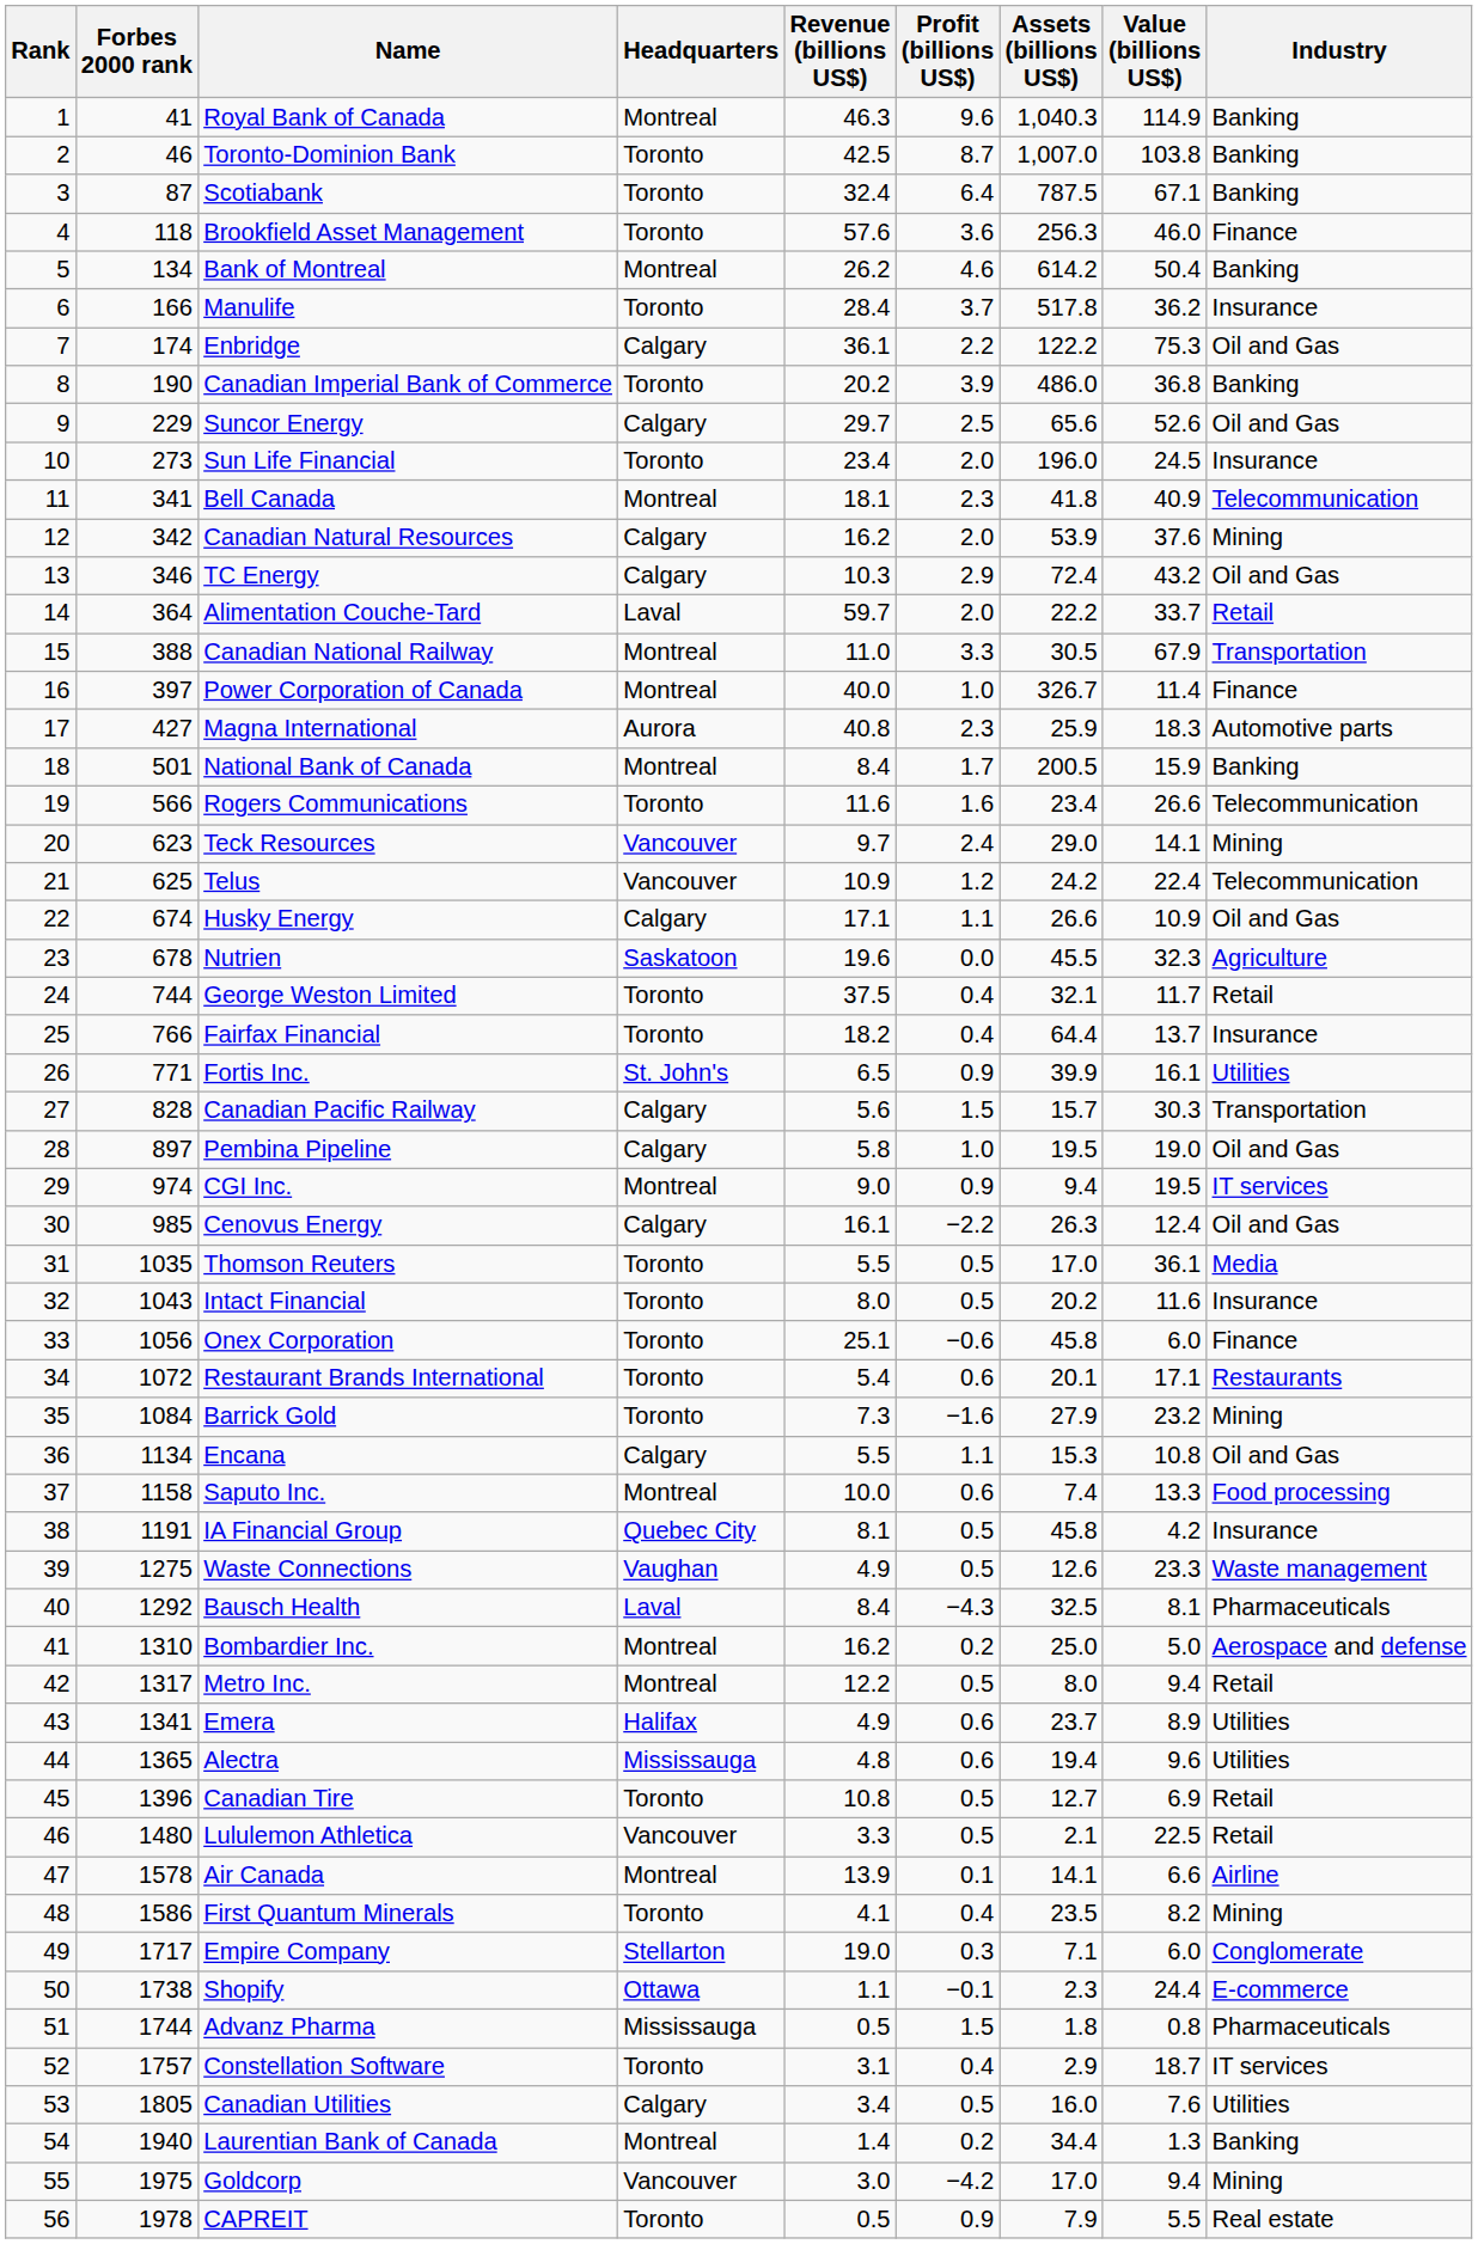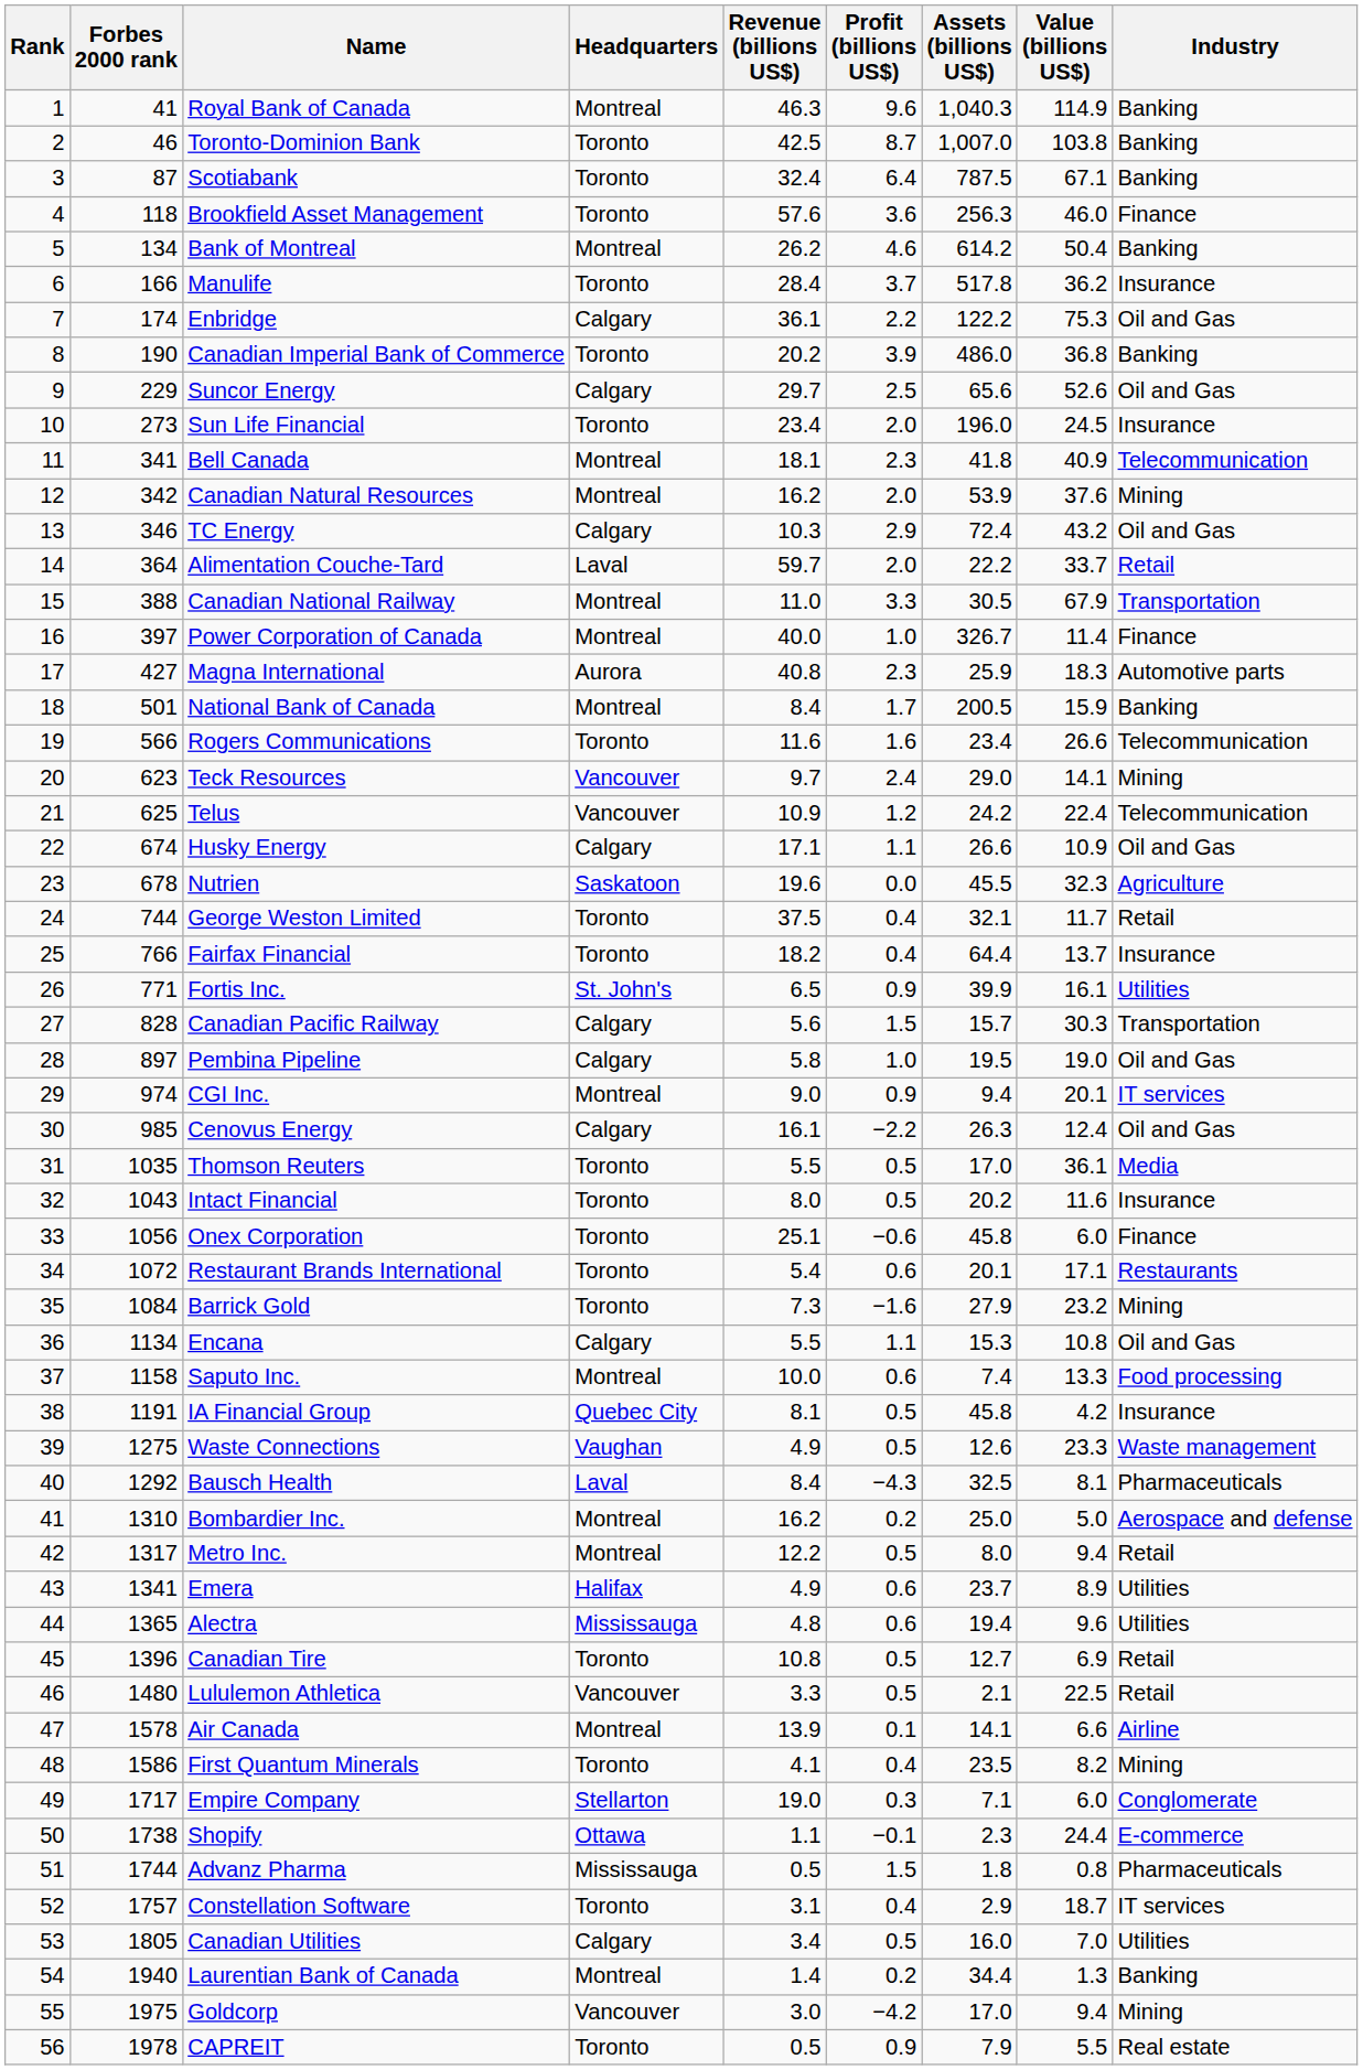 <table class="wikitable sortable" style="text-align:right;">
 <tr>
 <th align="center">Rank</th>
 <th align="center">Forbes <br>2000 rank</th>
 <th align="center">Name</th>
 <th align="center">Headquarters</th>
 <th align="center">Revenue<br>(billions <br>US$)</th>
 <th align="center">Profit<br>(billions <br>US$)</th>
 <th align="center">Assets<br>(billions <br>US$)</th>
 <th align="center">Value<br>(billions <br>US$)</th>
 <th align="center">Industry</th>
 </tr>
 <tr>
 <td>1</td>
 <td>41</td>
 <td align="left"><a href='#'>Royal Bank of Canada</a></td>
 <td align="left">Montreal</td>
 <td>46.3</td>
 <td>9.6</td>
 <td>1,040.3</td>
 <td>114.9</td>
 <td align="left">Banking</td>
 </tr>
 <tr>
 <td>2</td>
 <td>46</td>
 <td align="left"><a href='#'>Toronto-Dominion Bank</a></td>
 <td align="left">Toronto</td>
 <td>42.5</td>
 <td>8.7</td>
 <td>1,007.0</td>
 <td>103.8</td>
 <td align="left">Banking</td>
 </tr>
 <tr>
 <td>3</td>
 <td>87</td>
 <td align="left"><a href='#'>Scotiabank</a></td>
 <td align="left">Toronto</td>
 <td>32.4</td>
 <td>6.4</td>
 <td>787.5</td>
 <td>67.1</td>
 <td align="left">Banking</td>
 </tr>
 <tr>
 <td>4</td>
 <td>118</td>
 <td align="left"><a href='#'>Brookfield Asset Management</a></td>
 <td align="left">Toronto</td>
 <td>57.6</td>
 <td>3.6</td>
 <td>256.3</td>
 <td>46.0</td>
 <td align="left">Finance</td>
 </tr>
 <tr>
 <td>5</td>
 <td>134</td>
 <td align="left"><a href='#'>Bank of Montreal</a></td>
 <td align="left">Montreal</td>
 <td>26.2</td>
 <td>4.6</td>
 <td>614.2</td>
 <td>50.4</td>
 <td align="left">Banking</td>
 </tr>
 <tr>
 <td>6</td>
 <td>166</td>
 <td align="left"><a href='#'>Manulife</a></td>
 <td align="left">Toronto</td>
 <td>28.4</td>
 <td>3.7</td>
 <td>517.8</td>
 <td>36.2</td>
 <td align="left">Insurance</td>
 </tr>
 <tr>
 <td>7</td>
 <td>174</td>
 <td align="left"><a href='#'>Enbridge</a></td>
 <td align="left">Calgary</td>
 <td>36.1</td>
 <td>2.2</td>
 <td>122.2</td>
 <td>75.3</td>
 <td align="left">Oil and Gas</td>
 </tr>
 <tr>
 <td>8</td>
 <td>190</td>
 <td align="left"><a href='#'>Canadian Imperial Bank of Commerce</a></td>
 <td align="left">Toronto</td>
 <td>20.2</td>
 <td>3.9</td>
 <td>486.0</td>
 <td>36.8</td>
 <td align="left">Banking</td>
 </tr>
 <tr>
 <td>9</td>
 <td>229</td>
 <td align="left"><a href='#'>Suncor Energy</a></td>
 <td align="left">Calgary</td>
 <td>29.7</td>
 <td>2.5</td>
 <td>65.6</td>
 <td>52.6</td>
 <td align="left">Oil and Gas</td>
 </tr>
 <tr>
 <td>10</td>
 <td>273</td>
 <td align="left"><a href='#'>Sun Life Financial</a></td>
 <td align="left">Toronto</td>
 <td>23.4</td>
 <td>2.0</td>
 <td>196.0</td>
 <td>24.5</td>
 <td align="left">Insurance</td>
 </tr>
 <tr>
 <td>11</td>
 <td>341</td>
 <td align="left"><a href='#'>Bell Canada</a></td>
 <td align="left">Montreal</td>
 <td>18.1</td>
 <td>2.3</td>
 <td>41.8</td>
 <td>40.9</td>
 <td align="left"><a href='#'>Telecommunication</a></td>
 </tr>
 <tr>
 <td>12</td>
 <td>342</td>
 <td align="left"><a href='#'>Canadian Natural Resources</a></td>
-<td align="left">Calgary</td>
+<td align="left">Montreal</td>
 <td>16.2</td>
 <td>2.0</td>
 <td>53.9</td>
 <td>37.6</td>
 <td align="left">Mining</td>
 </tr>
 <tr>
 <td>13</td>
 <td>346</td>
 <td align="left"><a href='#'>TC Energy</a></td>
 <td align="left">Calgary</td>
 <td>10.3</td>
 <td>2.9</td>
 <td>72.4</td>
 <td>43.2</td>
 <td align="left">Oil and Gas</td>
 </tr>
 <tr>
 <td>14</td>
 <td>364</td>
 <td align="left"><a href='#'>Alimentation Couche-Tard</a></td>
 <td align="left">Laval</td>
 <td>59.7</td>
 <td>2.0</td>
 <td>22.2</td>
 <td>33.7</td>
 <td align="left"><a href='#'>Retail</a></td>
 </tr>
 <tr>
 <td>15</td>
 <td>388</td>
 <td align="left"><a href='#'>Canadian National Railway</a></td>
 <td align="left">Montreal</td>
 <td>11.0</td>
 <td>3.3</td>
 <td>30.5</td>
 <td>67.9</td>
 <td align="left"><a href='#'>Transportation</a></td>
 </tr>
 <tr>
 <td>16</td>
 <td>397</td>
 <td align="left"><a href='#'>Power Corporation of Canada</a></td>
 <td align="left">Montreal</td>
 <td>40.0</td>
 <td>1.0</td>
 <td>326.7</td>
 <td>11.4</td>
 <td align="left">Finance</td>
 </tr>
 <tr>
 <td>17</td>
 <td>427</td>
 <td align="left"><a href='#'>Magna International</a></td>
 <td align="left">Aurora</td>
 <td>40.8</td>
 <td>2.3</td>
 <td>25.9</td>
 <td>18.3</td>
 <td align="left">Automotive parts</td>
 </tr>
 <tr>
 <td>18</td>
 <td>501</td>
 <td align="left"><a href='#'>National Bank of Canada</a></td>
 <td align="left">Montreal</td>
 <td>8.4</td>
 <td>1.7</td>
 <td>200.5</td>
 <td>15.9</td>
 <td align="left">Banking</td>
 </tr>
 <tr>
 <td>19</td>
 <td>566</td>
 <td align="left"><a href='#'>Rogers Communications</a></td>
 <td align="left">Toronto</td>
 <td>11.6</td>
 <td>1.6</td>
 <td>23.4</td>
 <td>26.6</td>
 <td align="left">Telecommunication</td>
 </tr>
 <tr>
 <td>20</td>
 <td>623</td>
 <td align="left"><a href='#'>Teck Resources</a></td>
 <td align="left"><a href='#'>Vancouver</a></td>
 <td>9.7</td>
 <td>2.4</td>
 <td>29.0</td>
 <td>14.1</td>
 <td align="left">Mining</td>
 </tr>
 <tr>
 <td>21</td>
 <td>625</td>
 <td align="left"><a href='#'>Telus</a></td>
 <td align="left">Vancouver</td>
 <td>10.9</td>
 <td>1.2</td>
 <td>24.2</td>
 <td>22.4</td>
 <td align="left">Telecommunication</td>
 </tr>
 <tr>
 <td>22</td>
 <td>674</td>
 <td align="left"><a href='#'>Husky Energy</a></td>
 <td align="left">Calgary</td>
 <td>17.1</td>
 <td>1.1</td>
 <td>26.6</td>
 <td>10.9</td>
 <td align="left">Oil and Gas</td>
 </tr>
 <tr>
 <td>23</td>
 <td>678</td>
 <td align="left"><a href='#'>Nutrien</a></td>
 <td align="left"><a href='#'>Saskatoon</a></td>
 <td>19.6</td>
 <td>0.0</td>
 <td>45.5</td>
 <td>32.3</td>
 <td align="left"><a href='#'>Agriculture</a></td>
 </tr>
 <tr>
 <td>24</td>
 <td>744</td>
 <td align="left"><a href='#'>George Weston Limited</a></td>
 <td align="left">Toronto</td>
 <td>37.5</td>
 <td>0.4</td>
 <td>32.1</td>
 <td>11.7</td>
 <td align="left">Retail</td>
 </tr>
 <tr>
 <td>25</td>
 <td>766</td>
 <td align="left"><a href='#'>Fairfax Financial</a></td>
 <td align="left">Toronto</td>
 <td>18.2</td>
 <td>0.4</td>
 <td>64.4</td>
 <td>13.7</td>
 <td align="left">Insurance</td>
 </tr>
 <tr>
 <td>26</td>
 <td>771</td>
 <td align="left"><a href='#'>Fortis Inc.</a></td>
 <td align="left"><a href='#'>St. John's</a></td>
 <td>6.5</td>
 <td>0.9</td>
 <td>39.9</td>
 <td>16.1</td>
 <td align="left"><a href='#'>Utilities</a></td>
 </tr>
 <tr>
 <td>27</td>
 <td>828</td>
 <td align="left"><a href='#'>Canadian Pacific Railway</a></td>
 <td align="left">Calgary</td>
 <td>5.6</td>
 <td>1.5</td>
 <td>15.7</td>
 <td>30.3</td>
 <td align="left">Transportation</td>
 </tr>
 <tr>
 <td>28</td>
 <td>897</td>
 <td align="left"><a href='#'>Pembina Pipeline</a></td>
 <td align="left">Calgary</td>
 <td>5.8</td>
 <td>1.0</td>
 <td>19.5</td>
 <td>19.0</td>
 <td align="left">Oil and Gas</td>
 </tr>
 <tr>
 <td>29</td>
 <td>974</td>
 <td align="left"><a href='#'>CGI Inc.</a></td>
 <td align="left">Montreal</td>
 <td>9.0</td>
 <td>0.9</td>
 <td>9.4</td>
-<td>19.5</td>
+<td>20.1</td>
 <td align="left"><a href='#'>IT services</a></td>
 </tr>
 <tr>
 <td>30</td>
 <td>985</td>
 <td align="left"><a href='#'>Cenovus Energy</a></td>
 <td align="left">Calgary</td>
 <td>16.1</td>
 <td>−2.2</td>
 <td>26.3</td>
 <td>12.4</td>
 <td align="left">Oil and Gas</td>
 </tr>
 <tr>
 <td>31</td>
 <td>1035</td>
 <td align="left"><a href='#'>Thomson Reuters</a></td>
 <td align="left">Toronto</td>
 <td>5.5</td>
 <td>0.5</td>
 <td>17.0</td>
 <td>36.1</td>
 <td align="left"><a href='#'>Media</a></td>
 </tr>
 <tr>
 <td>32</td>
 <td>1043</td>
 <td align="left"><a href='#'>Intact Financial</a></td>
 <td align="left">Toronto</td>
 <td>8.0</td>
 <td>0.5</td>
 <td>20.2</td>
 <td>11.6</td>
 <td align="left">Insurance</td>
 </tr>
 <tr>
 <td>33</td>
 <td>1056</td>
 <td align="left"><a href='#'>Onex Corporation</a></td>
 <td align="left">Toronto</td>
 <td>25.1</td>
 <td>−0.6</td>
 <td>45.8</td>
 <td>6.0</td>
 <td align="left">Finance</td>
 </tr>
 <tr>
 <td>34</td>
 <td>1072</td>
 <td align="left"><a href='#'>Restaurant Brands International</a></td>
 <td align="left">Toronto</td>
 <td>5.4</td>
 <td>0.6</td>
 <td>20.1</td>
 <td>17.1</td>
 <td align="left"><a href='#'>Restaurants</a></td>
 </tr>
 <tr>
 <td>35</td>
 <td>1084</td>
 <td align="left"><a href='#'>Barrick Gold</a></td>
 <td align="left">Toronto</td>
 <td>7.3</td>
 <td>−1.6</td>
 <td>27.9</td>
 <td>23.2</td>
 <td align="left">Mining</td>
 </tr>
 <tr>
 <td>36</td>
 <td>1134</td>
 <td align="left"><a href='#'>Encana</a></td>
 <td align="left">Calgary</td>
 <td>5.5</td>
 <td>1.1</td>
 <td>15.3</td>
 <td>10.8</td>
 <td align="left">Oil and Gas</td>
 </tr>
 <tr>
 <td>37</td>
 <td>1158</td>
 <td align="left"><a href='#'>Saputo Inc.</a></td>
 <td align="left">Montreal</td>
 <td>10.0</td>
 <td>0.6</td>
 <td>7.4</td>
 <td>13.3</td>
 <td align="left"><a href='#'>Food processing</a></td>
 </tr>
 <tr>
 <td>38</td>
 <td>1191</td>
 <td align="left"><a href='#'>IA Financial Group</a></td>
 <td align="left"><a href='#'>Quebec City</a></td>
 <td>8.1</td>
 <td>0.5</td>
 <td>45.8</td>
 <td>4.2</td>
 <td align="left">Insurance</td>
 </tr>
 <tr>
 <td>39</td>
 <td>1275</td>
 <td align="left"><a href='#'>Waste Connections</a></td>
 <td align="left"><a href='#'>Vaughan</a></td>
 <td>4.9</td>
 <td>0.5</td>
 <td>12.6</td>
 <td>23.3</td>
 <td align="left"><a href='#'>Waste management</a></td>
 </tr>
 <tr>
 <td>40</td>
 <td>1292</td>
 <td align="left"><a href='#'>Bausch Health</a></td>
 <td align="left"><a href='#'>Laval</a></td>
 <td>8.4</td>
 <td>−4.3</td>
 <td>32.5</td>
 <td>8.1</td>
 <td align="left">Pharmaceuticals</td>
 </tr>
 <tr>
 <td>41</td>
 <td>1310</td>
 <td align="left"><a href='#'>Bombardier Inc.</a></td>
 <td align="left">Montreal</td>
 <td>16.2</td>
 <td>0.2</td>
 <td>25.0</td>
 <td>5.0</td>
 <td align="left"><a href='#'>Aerospace</a> and <a href='#'>defense</a></td>
 </tr>
 <tr>
 <td>42</td>
 <td>1317</td>
 <td align="left"><a href='#'>Metro Inc.</a></td>
 <td align="left">Montreal</td>
 <td>12.2</td>
 <td>0.5</td>
 <td>8.0</td>
 <td>9.4</td>
 <td align="left">Retail</td>
 </tr>
 <tr>
 <td>43</td>
 <td>1341</td>
 <td align="left"><a href='#'>Emera</a></td>
 <td align="left"><a href='#'>Halifax</a></td>
 <td>4.9</td>
 <td>0.6</td>
 <td>23.7</td>
 <td>8.9</td>
 <td align="left">Utilities</td>
 </tr>
 <tr>
 <td>44</td>
 <td>1365</td>
 <td align="left"><a href='#'>Alectra</a></td>
 <td align="left"><a href='#'>Mississauga</a></td>
 <td>4.8</td>
 <td>0.6</td>
 <td>19.4</td>
 <td>9.6</td>
 <td align="left">Utilities</td>
 </tr>
 <tr>
 <td>45</td>
 <td>1396</td>
 <td align="left"><a href='#'>Canadian Tire</a></td>
 <td align="left">Toronto</td>
 <td>10.8</td>
 <td>0.5</td>
 <td>12.7</td>
 <td>6.9</td>
 <td align="left">Retail</td>
 </tr>
 <tr>
 <td>46</td>
 <td>1480</td>
 <td align="left"><a href='#'>Lululemon Athletica</a></td>
 <td align="left">Vancouver</td>
 <td>3.3</td>
 <td>0.5</td>
 <td>2.1</td>
 <td>22.5</td>
 <td align="left">Retail</td>
 </tr>
 <tr>
 <td>47</td>
 <td>1578</td>
 <td align="left"><a href='#'>Air Canada</a></td>
 <td align="left">Montreal</td>
 <td>13.9</td>
 <td>0.1</td>
 <td>14.1</td>
 <td>6.6</td>
 <td align="left"><a href='#'>Airline</a></td>
 </tr>
 <tr>
 <td>48</td>
 <td>1586</td>
 <td align="left"><a href='#'>First Quantum Minerals</a></td>
 <td align="left">Toronto</td>
 <td>4.1</td>
 <td>0.4</td>
 <td>23.5</td>
 <td>8.2</td>
 <td align="left">Mining</td>
 </tr>
 <tr>
 <td>49</td>
 <td>1717</td>
 <td align="left"><a href='#'>Empire Company</a></td>
 <td align="left"><a href='#'>Stellarton</a></td>
 <td>19.0</td>
 <td>0.3</td>
 <td>7.1</td>
 <td>6.0</td>
 <td align="left"><a href='#'>Conglomerate</a></td>
 </tr>
 <tr>
 <td>50</td>
 <td>1738</td>
 <td align="left"><a href='#'>Shopify</a></td>
 <td align="left"><a href='#'>Ottawa</a></td>
 <td>1.1</td>
 <td>−0.1</td>
 <td>2.3</td>
 <td>24.4</td>
 <td align="left"><a href='#'>E-commerce</a></td>
 </tr>
 <tr>
 <td>51</td>
 <td>1744</td>
 <td align="left"><a href='#'>Advanz Pharma</a></td>
 <td align="left">Mississauga</td>
 <td>0.5</td>
 <td>1.5</td>
 <td>1.8</td>
 <td>0.8</td>
 <td align="left">Pharmaceuticals</td>
 </tr>
 <tr>
 <td>52</td>
 <td>1757</td>
 <td align="left"><a href='#'>Constellation Software</a></td>
 <td align="left">Toronto</td>
 <td>3.1</td>
 <td>0.4</td>
 <td>2.9</td>
 <td>18.7</td>
 <td align="left">IT services</td>
 </tr>
 <tr>
 <td>53</td>
 <td>1805</td>
 <td align="left"><a href='#'>Canadian Utilities</a></td>
 <td align="left">Calgary</td>
 <td>3.4</td>
 <td>0.5</td>
 <td>16.0</td>
-<td>7.6</td>
+<td>7.0</td>
 <td align="left">Utilities</td>
 </tr>
 <tr>
 <td>54</td>
 <td>1940</td>
 <td align="left"><a href='#'>Laurentian Bank of Canada</a></td>
 <td align="left">Montreal</td>
 <td>1.4</td>
 <td>0.2</td>
 <td>34.4</td>
 <td>1.3</td>
 <td align="left">Banking</td>
 </tr>
 <tr>
 <td>55</td>
 <td>1975</td>
 <td align="left"><a href='#'>Goldcorp</a></td>
 <td align="left">Vancouver</td>
 <td>3.0</td>
 <td>−4.2</td>
 <td>17.0</td>
 <td>9.4</td>
 <td align="left">Mining</td>
 </tr>
 <tr>
 <td>56</td>
 <td>1978</td>
 <td align="left"><a href='#'>CAPREIT</a></td>
 <td align="left">Toronto</td>
 <td>0.5</td>
 <td>0.9</td>
 <td>7.9</td>
 <td>5.5</td>
 <td align="left">Real estate</td>
 </tr>
 </table>
